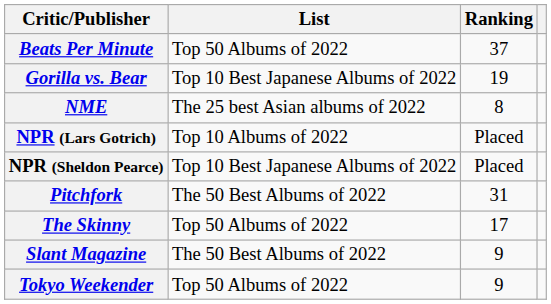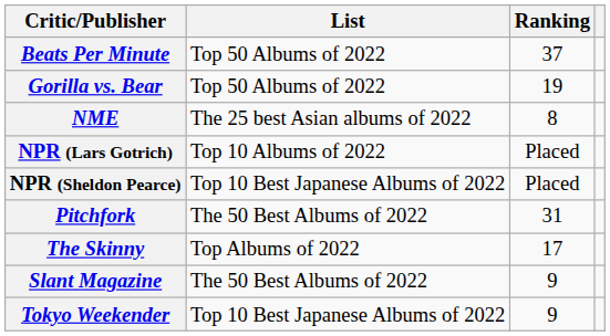 <table class="wikitable plainrowheaders">
 <tr>
 <th>Critic/Publisher</th>
 <th>List</th>
 <th>Ranking</th>
 <th class="unsortable"></th>
 </tr>
 <tr>
 <th scope="row"><em><a href='#'>Beats Per Minute</a></em></th>
 <td>Top 50 Albums of 2022</td>
 <td style="text-align:center">37</td>
 <td style="text-align:center"></td>
 </tr>
 <tr>
 <th scope="row"><em><a href='#'>Gorilla vs. Bear</a></em></th>
-<td>Top 10 Best Japanese Albums of 2022</td>
+<td>Top 50 Albums of 2022</td>
 <td style="text-align:center">19</td>
 <td style="text-align:center"></td>
 </tr>
 <tr>
 <th scope="row"><em><a href='#'>NME</a></em></th>
 <td>The 25 best Asian albums of 2022</td>
 <td style="text-align:center">8</td>
 <td style="text-align:center"></td>
 </tr>
 <tr>
 <th scope="row"><a href='#'>NPR</a> <small>(Lars Gotrich)</small></th>
 <td>Top 10 Albums of 2022</td>
 <td style="text-align:center">Placed</td>
 <td style="text-align:center"></td>
 </tr>
 <tr>
 <th scope="row">NPR <small>(Sheldon Pearce)</small></th>
 <td>Top 10 Best Japanese Albums of 2022</td>
 <td style="text-align:center">Placed</td>
 <td style="text-align:center"></td>
 </tr>
 <tr>
 <th scope="row"><em><a href='#'>Pitchfork</a></em></th>
 <td>The 50 Best Albums of 2022</td>
 <td style="text-align:center">31</td>
 <td style="text-align:center"></td>
 </tr>
 <tr>
 <th scope="row"><em><a href='#'>The Skinny</a></em></th>
-<td>Top 50 Albums of 2022</td>
+<td>Top Albums of 2022</td>
 <td style="text-align:center">17</td>
 <td style="text-align:center"></td>
 </tr>
 <tr>
 <th scope="row"><em><a href='#'>Slant Magazine</a></em></th>
 <td>The 50 Best Albums of 2022</td>
 <td style="text-align:center">9</td>
 <td style="text-align:center"></td>
 </tr>
 <tr>
 <th scope="row"><em><a href='#'>Tokyo Weekender</a></em></th>
-<td>Top 50 Albums of 2022</td>
+<td>Top 10 Best Japanese Albums of 2022</td>
 <td style="text-align:center">9</td>
 <td style="text-align:center"></td>
 </tr>
 </table>
